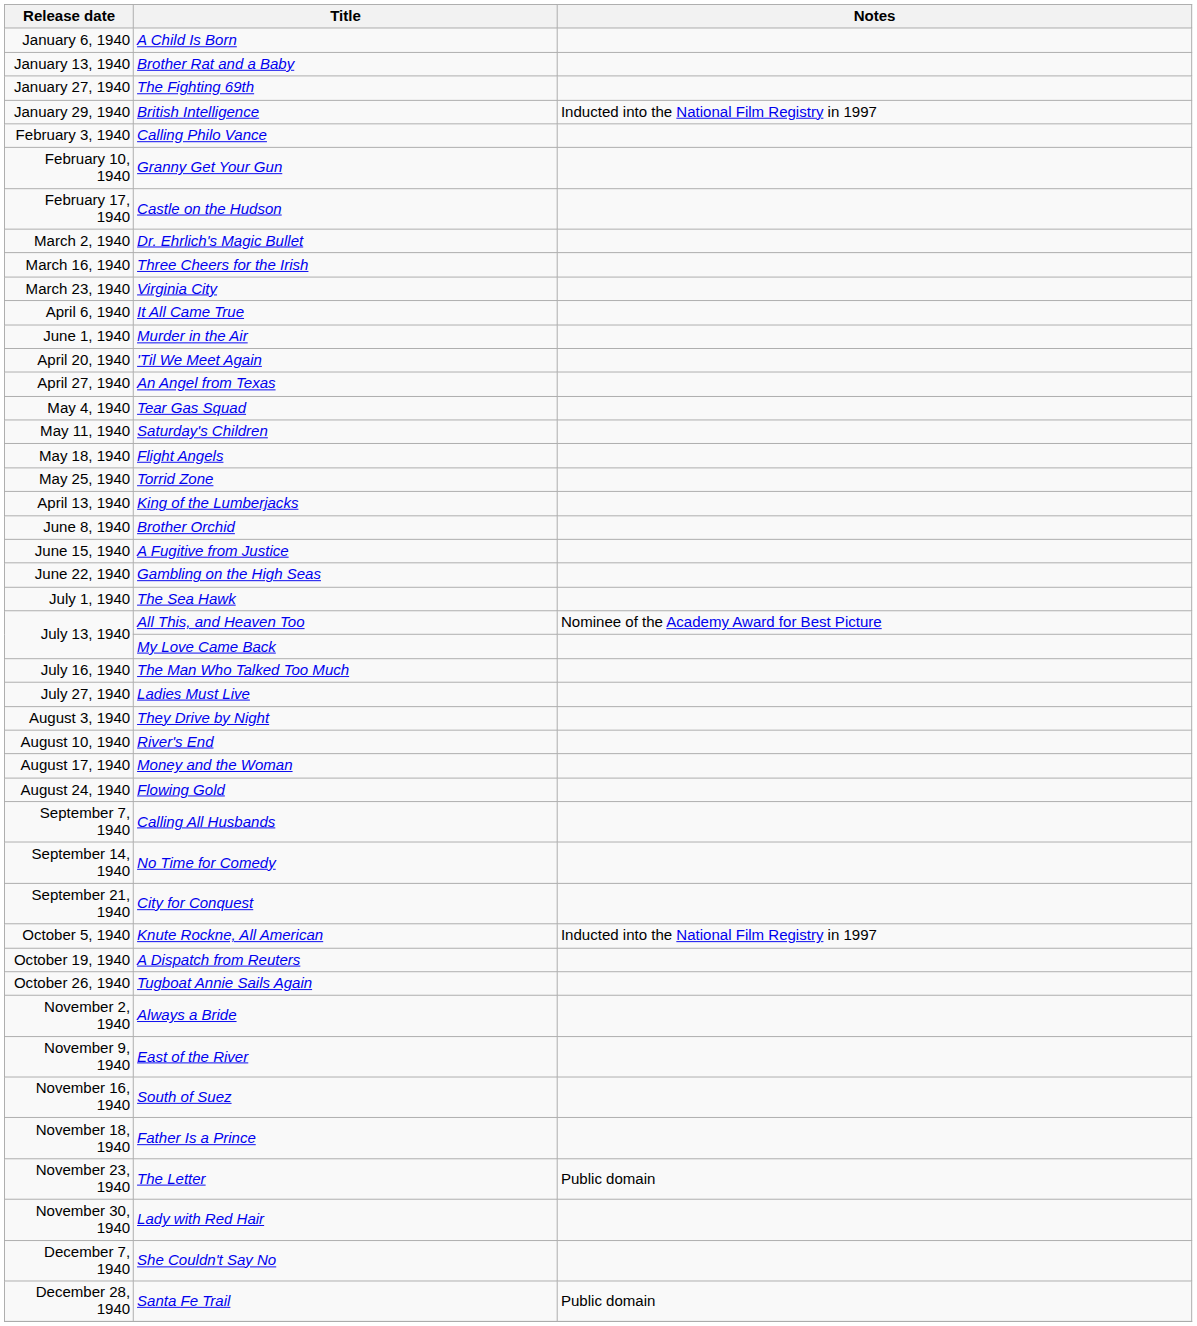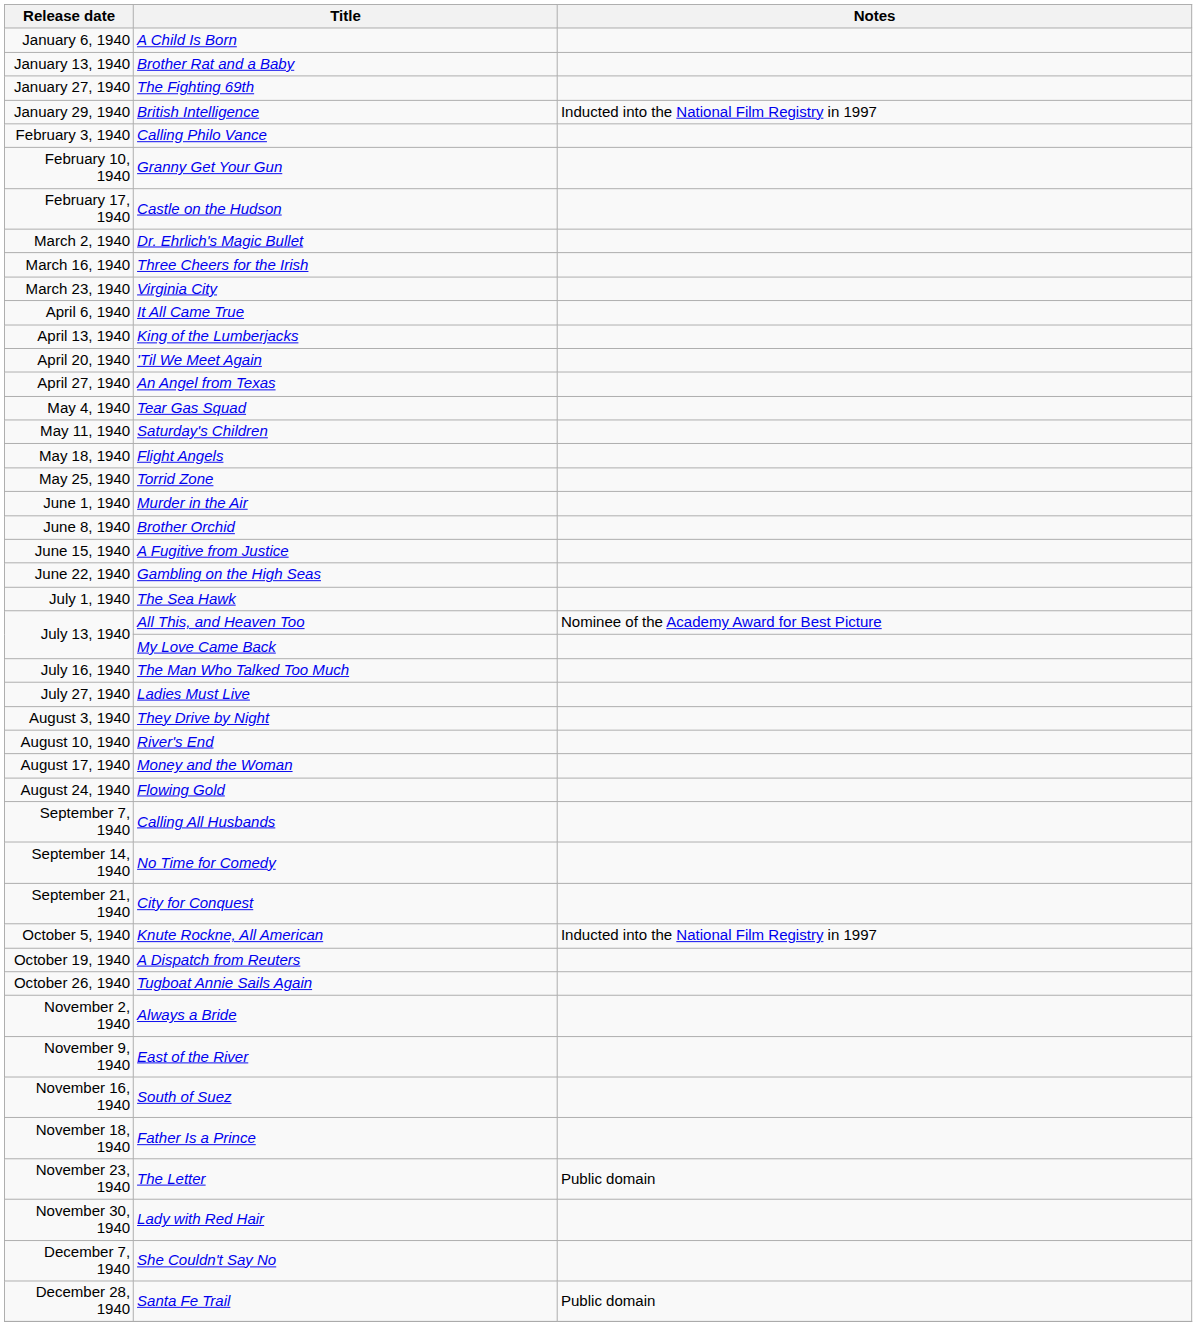 <table class="wikitable sortable" style="width:100%;">
 <tr>
 <th scope="col" style="width:130px;">Release date</th>
 <th>Title</th>
 <th>Notes</th>
 </tr>
 <tr>
 <td style="text-align:right;">January 6, 1940</td>
 <td><em><a href='#'>A Child Is Born</a></em></td>
 <td></td>
 </tr>
 <tr>
 <td style="text-align:right;">January 13, 1940</td>
 <td><em><a href='#'>Brother Rat and a Baby</a></em></td>
 <td></td>
 </tr>
 <tr>
 <td style="text-align:right;">January 27, 1940</td>
 <td><em><a href='#'>The Fighting 69th</a></em></td>
 <td></td>
 </tr>
 <tr>
 <td style="text-align:right;">January 29, 1940</td>
 <td><em><a href='#'>British Intelligence</a></em></td>
 <td>Inducted into the <a href='#'>National Film Registry</a> in 1997</td>
 </tr>
 <tr>
 <td style="text-align:right;">February 3, 1940</td>
 <td><em><a href='#'>Calling Philo Vance</a></em></td>
 <td></td>
 </tr>
 <tr>
 <td style="text-align:right;">February 10, 1940</td>
 <td><em><a href='#'>Granny Get Your Gun</a></em></td>
 <td></td>
 </tr>
 <tr>
 <td style="text-align:right;">February 17, 1940</td>
 <td><em><a href='#'>Castle on the Hudson</a></em></td>
 <td></td>
 </tr>
 <tr>
 <td style="text-align:right;">March 2, 1940</td>
 <td><em><a href='#'>Dr. Ehrlich's Magic Bullet</a></em></td>
 <td></td>
 </tr>
 <tr>
 <td style="text-align:right;">March 16, 1940</td>
 <td><em><a href='#'>Three Cheers for the Irish</a></em></td>
 <td></td>
 </tr>
 <tr>
 <td style="text-align:right;">March 23, 1940</td>
 <td><em><a href='#'>Virginia City</a></em></td>
 <td></td>
 </tr>
 <tr>
 <td style="text-align:right;">April 6, 1940</td>
 <td><em><a href='#'>It All Came True</a></em></td>
 <td></td>
 </tr>
 <tr>
-<td style="text-align:right;">June 1, 1940</td>
-<td><em><a href='#'>Murder in the Air</a></em></td>
+<td style="text-align:right;">April 13, 1940</td>
+<td><em><a href='#'>King of the Lumberjacks</a></em></td>
 <td></td>
 </tr>
 <tr>
 <td style="text-align:right;">April 20, 1940</td>
 <td><em><a href='#'>'Til We Meet Again</a></em></td>
 <td></td>
 </tr>
 <tr>
 <td style="text-align:right;">April 27, 1940</td>
 <td><em><a href='#'>An Angel from Texas</a></em></td>
 <td></td>
 </tr>
 <tr>
 <td style="text-align:right;">May 4, 1940</td>
 <td><em><a href='#'>Tear Gas Squad</a></em></td>
 <td></td>
 </tr>
 <tr>
 <td style="text-align:right;">May 11, 1940</td>
 <td><em><a href='#'>Saturday's Children</a></em></td>
 <td></td>
 </tr>
 <tr>
 <td style="text-align:right;">May 18, 1940</td>
 <td><em><a href='#'>Flight Angels</a></em></td>
 <td></td>
 </tr>
 <tr>
 <td style="text-align:right;">May 25, 1940</td>
 <td><em><a href='#'>Torrid Zone</a></em></td>
 <td></td>
 </tr>
 <tr>
-<td style="text-align:right;">April 13, 1940</td>
-<td><em><a href='#'>King of the Lumberjacks</a></em></td>
+<td style="text-align:right;">June 1, 1940</td>
+<td><em><a href='#'>Murder in the Air</a></em></td>
 <td></td>
 </tr>
 <tr>
 <td style="text-align:right;">June 8, 1940</td>
 <td><em><a href='#'>Brother Orchid</a></em></td>
 <td></td>
 </tr>
 <tr>
 <td style="text-align:right;">June 15, 1940</td>
 <td><em><a href='#'>A Fugitive from Justice</a></em></td>
 <td></td>
 </tr>
 <tr>
 <td style="text-align:right;">June 22, 1940</td>
 <td><em><a href='#'>Gambling on the High Seas</a></em></td>
 <td></td>
 </tr>
 <tr>
 <td style="text-align:right;">July 1, 1940</td>
 <td><em><a href='#'>The Sea Hawk</a></em></td>
 <td></td>
 </tr>
 <tr>
 <td style="text-align:right;" rowspan="2">July 13, 1940</td>
 <td><em><a href='#'>All This, and Heaven Too</a></em></td>
 <td>Nominee of the <a href='#'>Academy Award for Best Picture</a></td>
 </tr>
 <tr>
 <td><em><a href='#'>My Love Came Back</a></em></td>
 <td></td>
 </tr>
 <tr>
 <td style="text-align:right;">July 16, 1940</td>
 <td><em><a href='#'>The Man Who Talked Too Much</a></em></td>
 <td></td>
 </tr>
 <tr>
 <td style="text-align:right;">July 27, 1940</td>
 <td><em><a href='#'>Ladies Must Live</a></em></td>
 <td></td>
 </tr>
 <tr>
 <td style="text-align:right;">August 3, 1940</td>
 <td><em><a href='#'>They Drive by Night</a></em></td>
 <td></td>
 </tr>
 <tr>
 <td style="text-align:right;">August 10, 1940</td>
 <td><em><a href='#'>River's End</a></em></td>
 <td></td>
 </tr>
 <tr>
 <td style="text-align:right;">August 17, 1940</td>
 <td><em><a href='#'>Money and the Woman</a></em></td>
 <td></td>
 </tr>
 <tr>
 <td style="text-align:right;">August 24, 1940</td>
 <td><em><a href='#'>Flowing Gold</a></em></td>
 <td></td>
 </tr>
 <tr>
 <td style="text-align:right;">September 7, 1940</td>
 <td><em><a href='#'>Calling All Husbands</a></em></td>
 <td></td>
 </tr>
 <tr>
 <td style="text-align:right;">September 14, 1940</td>
 <td><em><a href='#'>No Time for Comedy</a></em></td>
 <td></td>
 </tr>
 <tr>
 <td style="text-align:right;">September 21, 1940</td>
 <td><em><a href='#'>City for Conquest</a></em></td>
 <td></td>
 </tr>
 <tr>
 <td style="text-align:right;">October 5, 1940</td>
 <td><em><a href='#'>Knute Rockne, All American</a></em></td>
 <td>Inducted into the <a href='#'>National Film Registry</a> in 1997</td>
 </tr>
 <tr>
 <td style="text-align:right;">October 19, 1940</td>
 <td><em><a href='#'>A Dispatch from Reuters</a></em></td>
 <td></td>
 </tr>
 <tr>
 <td style="text-align:right;">October 26, 1940</td>
 <td><em><a href='#'>Tugboat Annie Sails Again</a></em></td>
 <td></td>
 </tr>
 <tr>
 <td style="text-align:right;">November 2, 1940</td>
 <td><em><a href='#'>Always a Bride</a></em></td>
 <td></td>
 </tr>
 <tr>
 <td style="text-align:right;">November 9, 1940</td>
 <td><em><a href='#'>East of the River</a></em></td>
 <td></td>
 </tr>
 <tr>
 <td style="text-align:right;">November 16, 1940</td>
 <td><em><a href='#'>South of Suez</a></em></td>
 <td></td>
 </tr>
 <tr>
 <td style="text-align:right;">November 18, 1940</td>
 <td><em><a href='#'>Father Is a Prince</a></em></td>
 <td></td>
 </tr>
 <tr>
 <td style="text-align:right;">November 23, 1940</td>
 <td><em><a href='#'>The Letter</a></em></td>
 <td>Public domain</td>
 </tr>
 <tr>
 <td style="text-align:right;">November 30, 1940</td>
 <td><em><a href='#'>Lady with Red Hair</a></em></td>
 <td></td>
 </tr>
 <tr>
 <td style="text-align:right;">December 7, 1940</td>
 <td><em><a href='#'>She Couldn't Say No</a></em></td>
 <td></td>
 </tr>
 <tr>
 <td style="text-align:right;">December 28, 1940</td>
 <td><em><a href='#'>Santa Fe Trail</a></em></td>
 <td>Public domain</td>
 </tr>
 <tr>
 </tr>
 </table>
